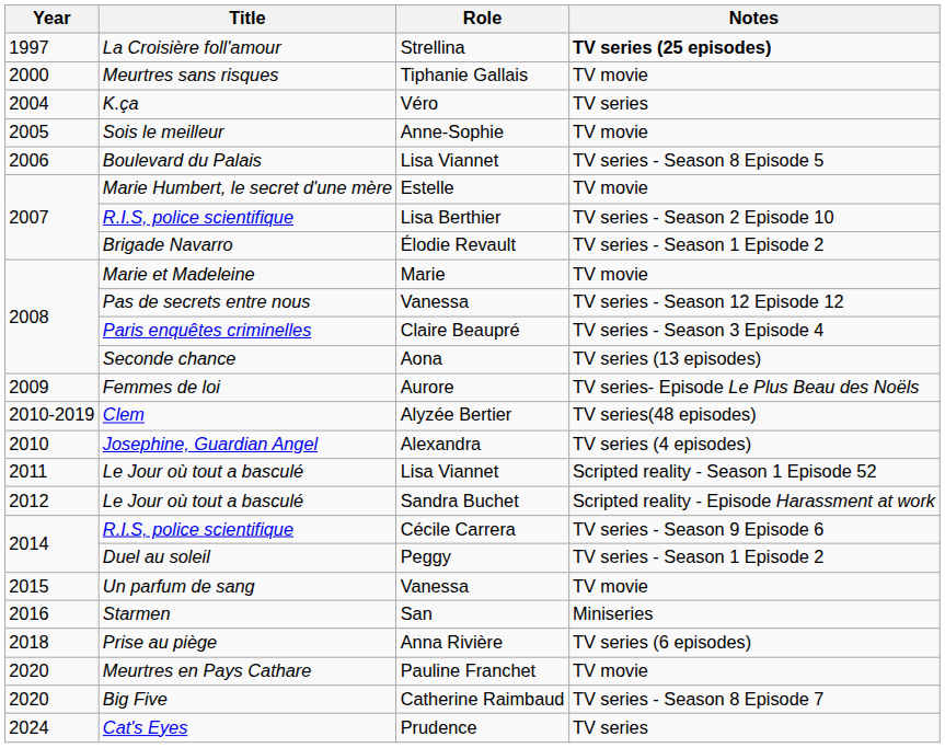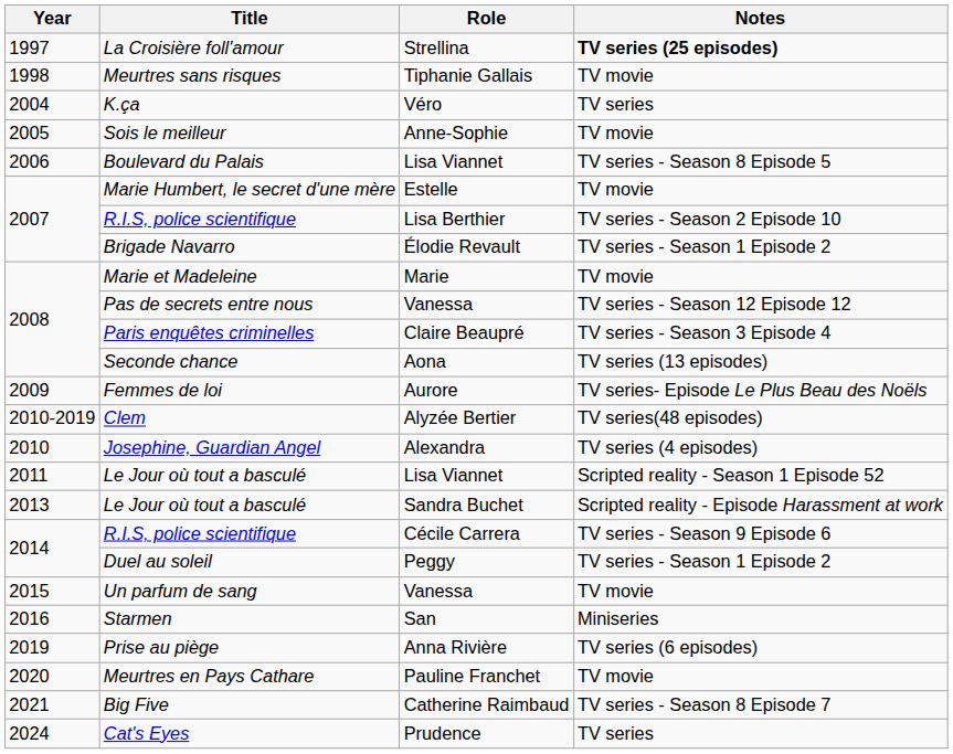 <table class="wikitable sortable">
 <tr>
 <th>Year</th>
 <th>Title</th>
 <th>Role</th>
 <th class="unsortable">Notes</th>
 </tr>
 <tr>
 <td>1997</td>
 <td><em>La Croisière foll'amour</em></td>
 <td>Strellina</td>
 <td><strong>TV series (25 episodes)</strong></td>
 </tr>
 <tr>
-<td>2000</td>
+<td>1998</td>
 <td><em>Meurtres sans risques</em></td>
 <td>Tiphanie Gallais</td>
 <td>TV movie</td>
 </tr>
 <tr>
 <td>2004</td>
 <td><em>K.ça</em></td>
 <td>Véro</td>
 <td>TV series</td>
 </tr>
 <tr>
 <td>2005</td>
 <td><em>Sois le meilleur</em></td>
 <td>Anne-Sophie</td>
 <td>TV movie</td>
 </tr>
 <tr>
 <td>2006</td>
 <td><em>Boulevard du Palais</em></td>
 <td>Lisa Viannet</td>
 <td>TV series - Season 8 Episode 5</td>
 </tr>
 <tr>
 <td rowspan=3>2007</td>
 <td><em>Marie Humbert, le secret d'une mère</em></td>
 <td>Estelle</td>
 <td>TV movie</td>
 </tr>
 <tr>
 <td><em><a href='#'>R.I.S, police scientifique</a></em></td>
 <td>Lisa Berthier</td>
 <td>TV series - Season 2 Episode 10</td>
 </tr>
 <tr>
 <td><em>Brigade Navarro</em></td>
 <td>Élodie Revault</td>
 <td>TV series - Season 1 Episode 2</td>
 </tr>
 <tr>
 <td rowspan=4>2008</td>
 <td><em>Marie et Madeleine</em></td>
 <td>Marie</td>
 <td>TV movie</td>
 </tr>
 <tr>
 <td><em>Pas de secrets entre nous</em></td>
 <td>Vanessa</td>
 <td>TV series - Season 12 Episode 12</td>
 </tr>
 <tr>
 <td><em><a href='#'>Paris enquêtes criminelles</a></em></td>
 <td>Claire Beaupré</td>
 <td>TV series - Season 3 Episode 4</td>
 </tr>
 <tr>
 <td><em>Seconde chance</em></td>
 <td>Aona</td>
 <td>TV series (13 episodes)</td>
 </tr>
 <tr>
 <td>2009</td>
 <td><em>Femmes de loi</em></td>
 <td>Aurore</td>
 <td>TV series- Episode <em>Le Plus Beau des Noëls</em></td>
 </tr>
 <tr>
 <td>2010-2019</td>
 <td><em><a href='#'>Clem</a></em></td>
 <td>Alyzée Bertier</td>
 <td>TV series(48 episodes)</td>
 </tr>
 <tr>
 <td>2010</td>
 <td><em><a href='#'>Josephine, Guardian Angel</a></em></td>
 <td>Alexandra</td>
 <td>TV series (4 episodes)</td>
 </tr>
 <tr>
 <td>2011</td>
 <td><em>Le Jour où tout a basculé</em></td>
 <td>Lisa Viannet</td>
 <td>Scripted reality - Season 1 Episode 52</td>
 </tr>
 <tr>
-<td>2012</td>
+<td>2013</td>
 <td><em>Le Jour où tout a basculé</em></td>
 <td>Sandra Buchet</td>
 <td>Scripted reality - Episode <em>Harassment at work</em></td>
 </tr>
 <tr>
 <td rowspan=2>2014</td>
 <td><em><a href='#'>R.I.S, police scientifique</a></em></td>
 <td>Cécile Carrera</td>
 <td>TV series - Season 9 Episode 6</td>
 </tr>
 <tr>
 <td><em>Duel au soleil </em></td>
 <td>Peggy</td>
 <td>TV series - Season 1 Episode 2</td>
 </tr>
 <tr>
 <td>2015</td>
 <td><em>Un parfum de sang</em></td>
 <td>Vanessa</td>
 <td>TV movie</td>
 </tr>
 <tr>
 <td>2016</td>
 <td><em>Starmen</em></td>
 <td>San</td>
 <td>Miniseries</td>
 </tr>
 <tr>
-<td>2018</td>
+<td>2019</td>
 <td><em>Prise au piège</em></td>
 <td>Anna Rivière</td>
 <td>TV series (6 episodes)</td>
 </tr>
 <tr>
 <td>2020</td>
 <td><em>Meurtres en Pays Cathare</em></td>
 <td>Pauline Franchet</td>
 <td>TV movie</td>
 </tr>
 <tr>
-<td>2020</td>
+<td>2021</td>
 <td><em>Big Five</em></td>
 <td>Catherine Raimbaud</td>
 <td>TV series - Season 8 Episode 7</td>
 </tr>
 <tr>
 <td>2024</td>
 <td><em><a href='#'>Cat's Eyes</a></em></td>
 <td>Prudence</td>
 <td>TV series</td>
 </tr>
 </table>
